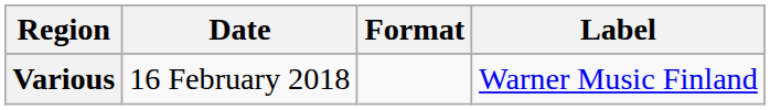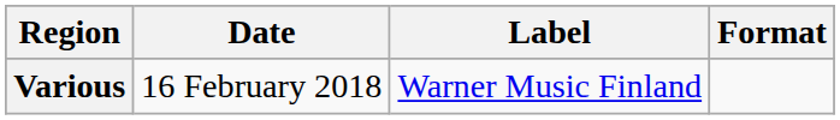 <table class="wikitable plainrowheaders">
 <tr>
 <th>Region</th>
 <th>Date</th>
+<th>Label</th>
 <th>Format</th>
-<th>Label</th>
 </tr>
 <tr>
 <th scope="row">Various</th>
 <td>16 February 2018</td>
+<td><a href='#'>Warner Music Finland</a></td>
 <td></td>
-<td><a href='#'>Warner Music Finland</a></td>
 </tr>
 </table>
